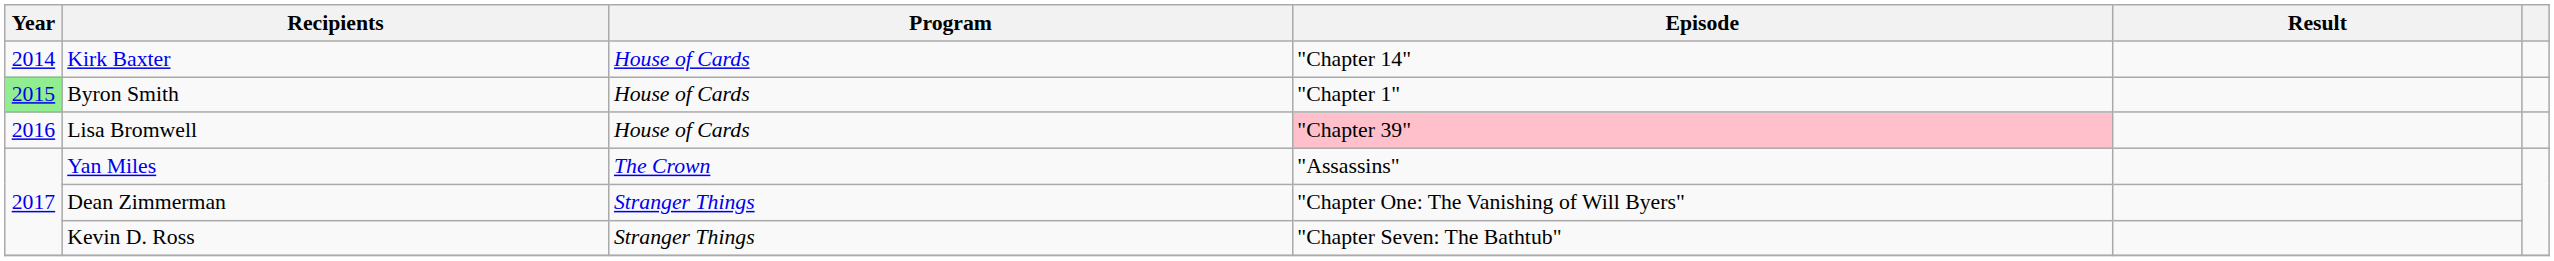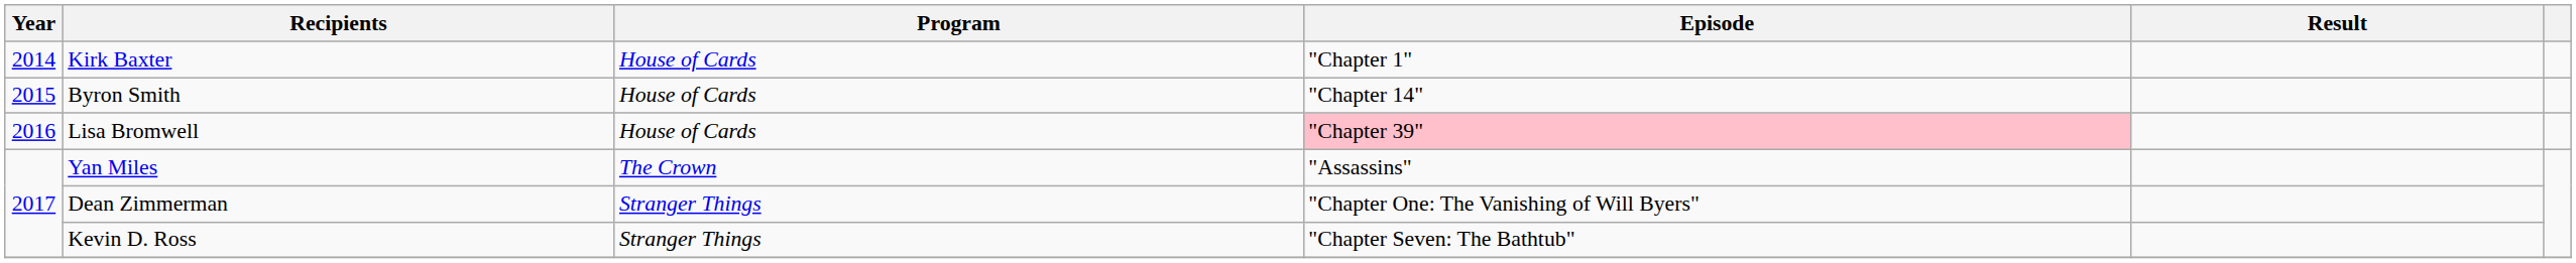 <table class="wikitable plainrowheaders" style="font-size: 90%" width=85%>
 <tr>
 <th scope="col" style="width:2%;">Year</th>
 <th scope="col" style="width:20%;">Recipients</th>
 <th scope="col" style="width:25%;">Program</th>
 <th scope="col" style="width:30%;">Episode</th>
 <th scope="col" style="width:15%;">Result</th>
 <th scope="col" class="unsortable" style="width:1%;"></th>
 </tr>
 <tr>
 <td style="text-align:center;"><a href='#'>2014</a></td>
 <td><a href='#'>Kirk Baxter</a></td>
 <td><em><a href='#'>House of Cards</a></em></td>
-<td>"Chapter 14"</td>
+<td>"Chapter 1"</td>
 <td></td>
 <td style="text-align:center;"></td>
 </tr>
 <tr>
-<td style="background: lightgreen; text-align:center;"><a href='#'>2015</a></td>
+<td style="text-align:center;"><a href='#'>2015</a></td>
 <td>Byron Smith</td>
 <td><em>House of Cards</em></td>
-<td>"Chapter 1"</td>
+<td>"Chapter 14"</td>
 <td></td>
 <td style="text-align:center;"></td>
 </tr>
 <tr>
 <td style="text-align:center;"><a href='#'>2016</a></td>
 <td>Lisa Bromwell</td>
 <td><em>House of Cards</em></td>
 <td style="background: pink;">"Chapter 39"</td>
 <td></td>
 <td style="text-align:center;"></td>
 </tr>
 <tr>
 <td rowspan="3" style="text-align:center;"><a href='#'>2017</a></td>
 <td><a href='#'>Yan Miles</a></td>
 <td><em><a href='#'>The Crown</a></em></td>
 <td>"Assassins"</td>
 <td></td>
 <td rowspan="3" style="text-align:center;"></td>
 </tr>
 <tr>
 <td>Dean Zimmerman</td>
 <td><em><a href='#'>Stranger Things</a></em></td>
 <td>"Chapter One: The Vanishing of Will Byers"</td>
 <td></td>
 </tr>
 <tr>
 <td>Kevin D. Ross</td>
 <td><em>Stranger Things</em></td>
 <td>"Chapter Seven: The Bathtub"</td>
 <td></td>
 </tr>
 <tr>
 </tr>
 </table>
